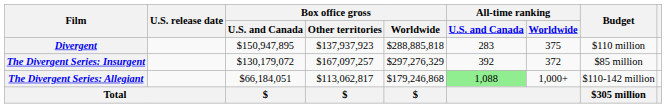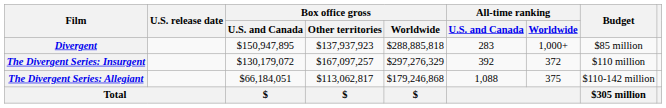 <table class="wikitable plainrowheaders sortable" style="text-align: center;">
 <tr>
 <th scope="col" rowspan="2">Film</th>
 <th scope="col" rowspan="2">U.S. release date</th>
 <th scope="col" colspan="3">Box office gross</th>
 <th scope="col" colspan="2">All-time ranking</th>
 <th scope="col" rowspan="2">Budget</th>
 <th scope="col" rowspan="2" class="unsortable"></th>
 </tr>
 <tr>
 <th scope="col">U.S. and Canada</th>
 <th scope="col">Other territories</th>
 <th scope="col">Worldwide</th>
 <th scope="col"><a href='#'>U.S. and Canada</a></th>
 <th scope="col"><a href='#'>Worldwide</a></th>
 </tr>
 <tr>
 <th scope="row"><em><a href='#'>Divergent</a></em></th>
 <td></td>
 <td>$150,947,895</td>
 <td>$137,937,923</td>
 <td>$288,885,818</td>
 <td>283</td>
-<td>375</td>
-<td>$110 million</td>
+<td>1,000+</td>
+<td>$85 million</td>
 <td></td>
 </tr>
 <tr>
 <th scope="row"><em><a href='#'>The Divergent Series: Insurgent</a></em></th>
 <td></td>
 <td>$130,179,072</td>
 <td>$167,097,257</td>
 <td>$297,276,329</td>
 <td>392</td>
 <td>372</td>
-<td>$85 million</td>
+<td>$110 million</td>
 <td></td>
 </tr>
 <tr>
 <th scope="row"><em><a href='#'>The Divergent Series: Allegiant</a></em></th>
 <td></td>
 <td>$66,184,051</td>
 <td>$113,062,817</td>
 <td>$179,246,868</td>
-<td style="background: lightgreen;">1,088</td>
-<td>1,000+</td>
+<td>1,088</td>
+<td>375</td>
 <td>$110-142 million</td>
 <td></td>
 </tr>
 <tr>
 <th colspan="2">Total</th>
 <th>$</th>
 <th>$</th>
 <th>$</th>
 <th colspan="2"></th>
 <th>$305 million</th>
 <th></th>
 </tr>
 </table>
